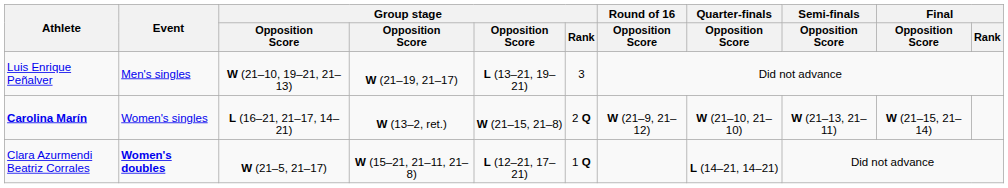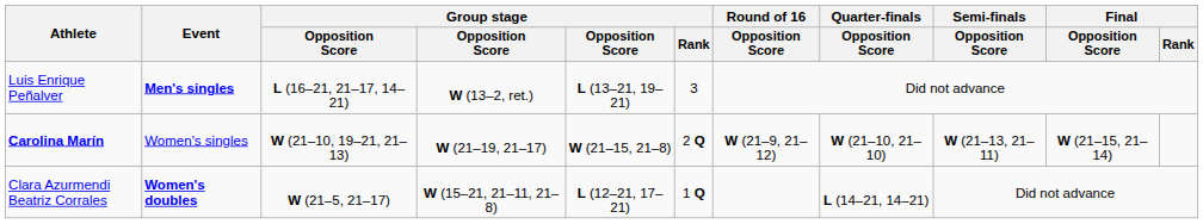 <table class=wikitable style=font-size:90%;text-align:center>
 <tr>
 <th rowspan=2>Athlete</th>
 <th rowspan=2>Event</th>
 <th colspan=4>Group stage</th>
 <th>Round of 16</th>
 <th>Quarter-finals</th>
 <th>Semi-finals</th>
 <th colspan=2>Final</th>
 </tr>
 <tr style=font-size:95%>
 <th>Opposition<br>Score</th>
 <th>Opposition<br>Score</th>
 <th>Opposition<br>Score</th>
 <th>Rank</th>
 <th>Opposition<br>Score</th>
 <th>Opposition<br>Score</th>
 <th>Opposition<br>Score</th>
 <th>Opposition<br>Score</th>
 <th>Rank</th>
 </tr>
 <tr>
 <td align=left><a href='#'>Luis Enrique Peñalver</a></td>
-<td align=left><a href='#'>Men's singles</a></td>
-<td><br><strong>W</strong> (21–10, 19–21, 21–13)</td>
-<td><br><strong>W</strong> (21–19, 21–17)</td>
+<td align=left><strong><a href='#'>Men's singles</a></strong></td>
+<td><br><strong>L</strong> (16–21, 21–17, 14–21)</td>
+<td><br><strong>W</strong> (13–2, ret.)</td>
 <td><br><strong>L</strong> (13–21, 19–21)</td>
 <td>3</td>
 <td colspan=5>Did not advance</td>
 </tr>
 <tr>
 <td align=left><strong><a href='#'>Carolina Marín</a></strong></td>
 <td align=left><a href='#'>Women's singles</a></td>
-<td><br><strong>L</strong> (16–21, 21–17, 14–21)</td>
-<td><br><strong>W</strong> (13–2, ret.)</td>
+<td><br><strong>W</strong> (21–10, 19–21, 21–13)</td>
+<td><br><strong>W</strong> (21–19, 21–17)</td>
 <td><br><strong>W</strong> (21–15, 21–8)</td>
 <td>2 <strong>Q</strong></td>
 <td><br><strong>W</strong> (21–9, 21–12)</td>
 <td><br><strong>W</strong> (21–10, 21–10)</td>
 <td><br><strong>W</strong> (21–13, 21–11)</td>
 <td><br><strong>W</strong> (21–15, 21–14)</td>
 <td></td>
 </tr>
 <tr>
 <td align=left><a href='#'>Clara Azurmendi</a><br><a href='#'>Beatriz Corrales</a></td>
 <td align=left><strong><a href='#'>Women's doubles</a></strong></td>
 <td><br><strong>W</strong> (21–5, 21–17)</td>
 <td><br><strong>W</strong> (15–21, 21–11, 21–8)</td>
 <td><br><strong>L</strong> (12–21, 17–21)</td>
 <td>1 <strong>Q</strong></td>
 <td></td>
 <td><br><strong>L</strong> (14–21, 14–21)</td>
 <td colspan=3>Did not advance</td>
 </tr>
 </table>
